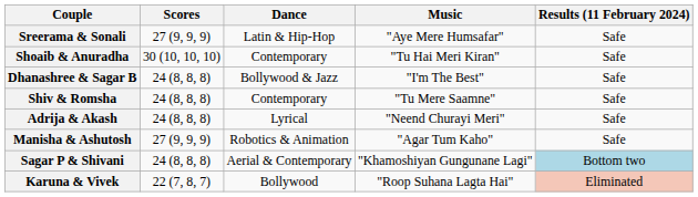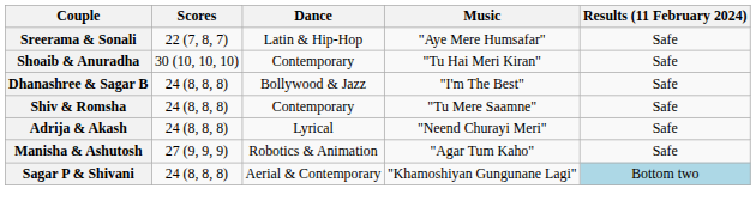 <table class="wikitable plainrowheaders sortable" style="text-align:center;">
 <tr>
 <th class="sortable" scope="col" style="text-align:center">Couple</th>
 <th scope="col">Scores</th>
 <th class="unsortable" scope="col">Dance</th>
 <th scope="col" class="unsortable">Music</th>
 <th scope="col" class="unsortable">Results (11 February 2024)</th>
 </tr>
 <tr>
 <th>Sreerama & Sonali</th>
-<td>27 (9, 9, 9)</td>
+<td>22 (7, 8, 7)</td>
 <td>Latin & Hip-Hop</td>
 <td>"Aye Mere Humsafar"</td>
 <td>Safe</td>
 </tr>
 <tr>
 <th>Shoaib & Anuradha</th>
 <td>30 (10, 10, 10)</td>
 <td>Contemporary</td>
 <td>"Tu Hai Meri Kiran"</td>
 <td>Safe</td>
 </tr>
 <tr>
 <th>Dhanashree & Sagar B</th>
 <td>24 (8, 8, 8)</td>
 <td>Bollywood & Jazz</td>
 <td>"I'm The Best"</td>
 <td>Safe</td>
 </tr>
 <tr>
 <th>Shiv & Romsha</th>
 <td>24 (8, 8, 8)</td>
 <td>Contemporary</td>
 <td>"Tu Mere Saamne"</td>
 <td>Safe</td>
 </tr>
 <tr>
 <th>Adrija & Akash</th>
 <td>24 (8, 8, 8)</td>
 <td>Lyrical</td>
 <td>"Neend Churayi Meri"</td>
 <td>Safe</td>
 </tr>
 <tr>
 <th>Manisha & Ashutosh</th>
 <td>27 (9, 9, 9)</td>
 <td>Robotics & Animation</td>
 <td>"Agar Tum Kaho"</td>
 <td>Safe</td>
 </tr>
 <tr>
 <th>Sagar P & Shivani</th>
 <td>24 (8, 8, 8)</td>
 <td>Aerial & Contemporary</td>
 <td>"Khamoshiyan Gungunane Lagi"</td>
 <td bgcolor = lightblue>Bottom two</td>
 </tr>
-<tr>
-<th>Karuna & Vivek</th>
-<td>22 (7, 8, 7)</td>
-<td>Bollywood</td>
-<td>"Roop Suhana Lagta Hai"</td>
-<td bgcolor = #f4c7b8>Eliminated</td>
-</tr>
 </table>
